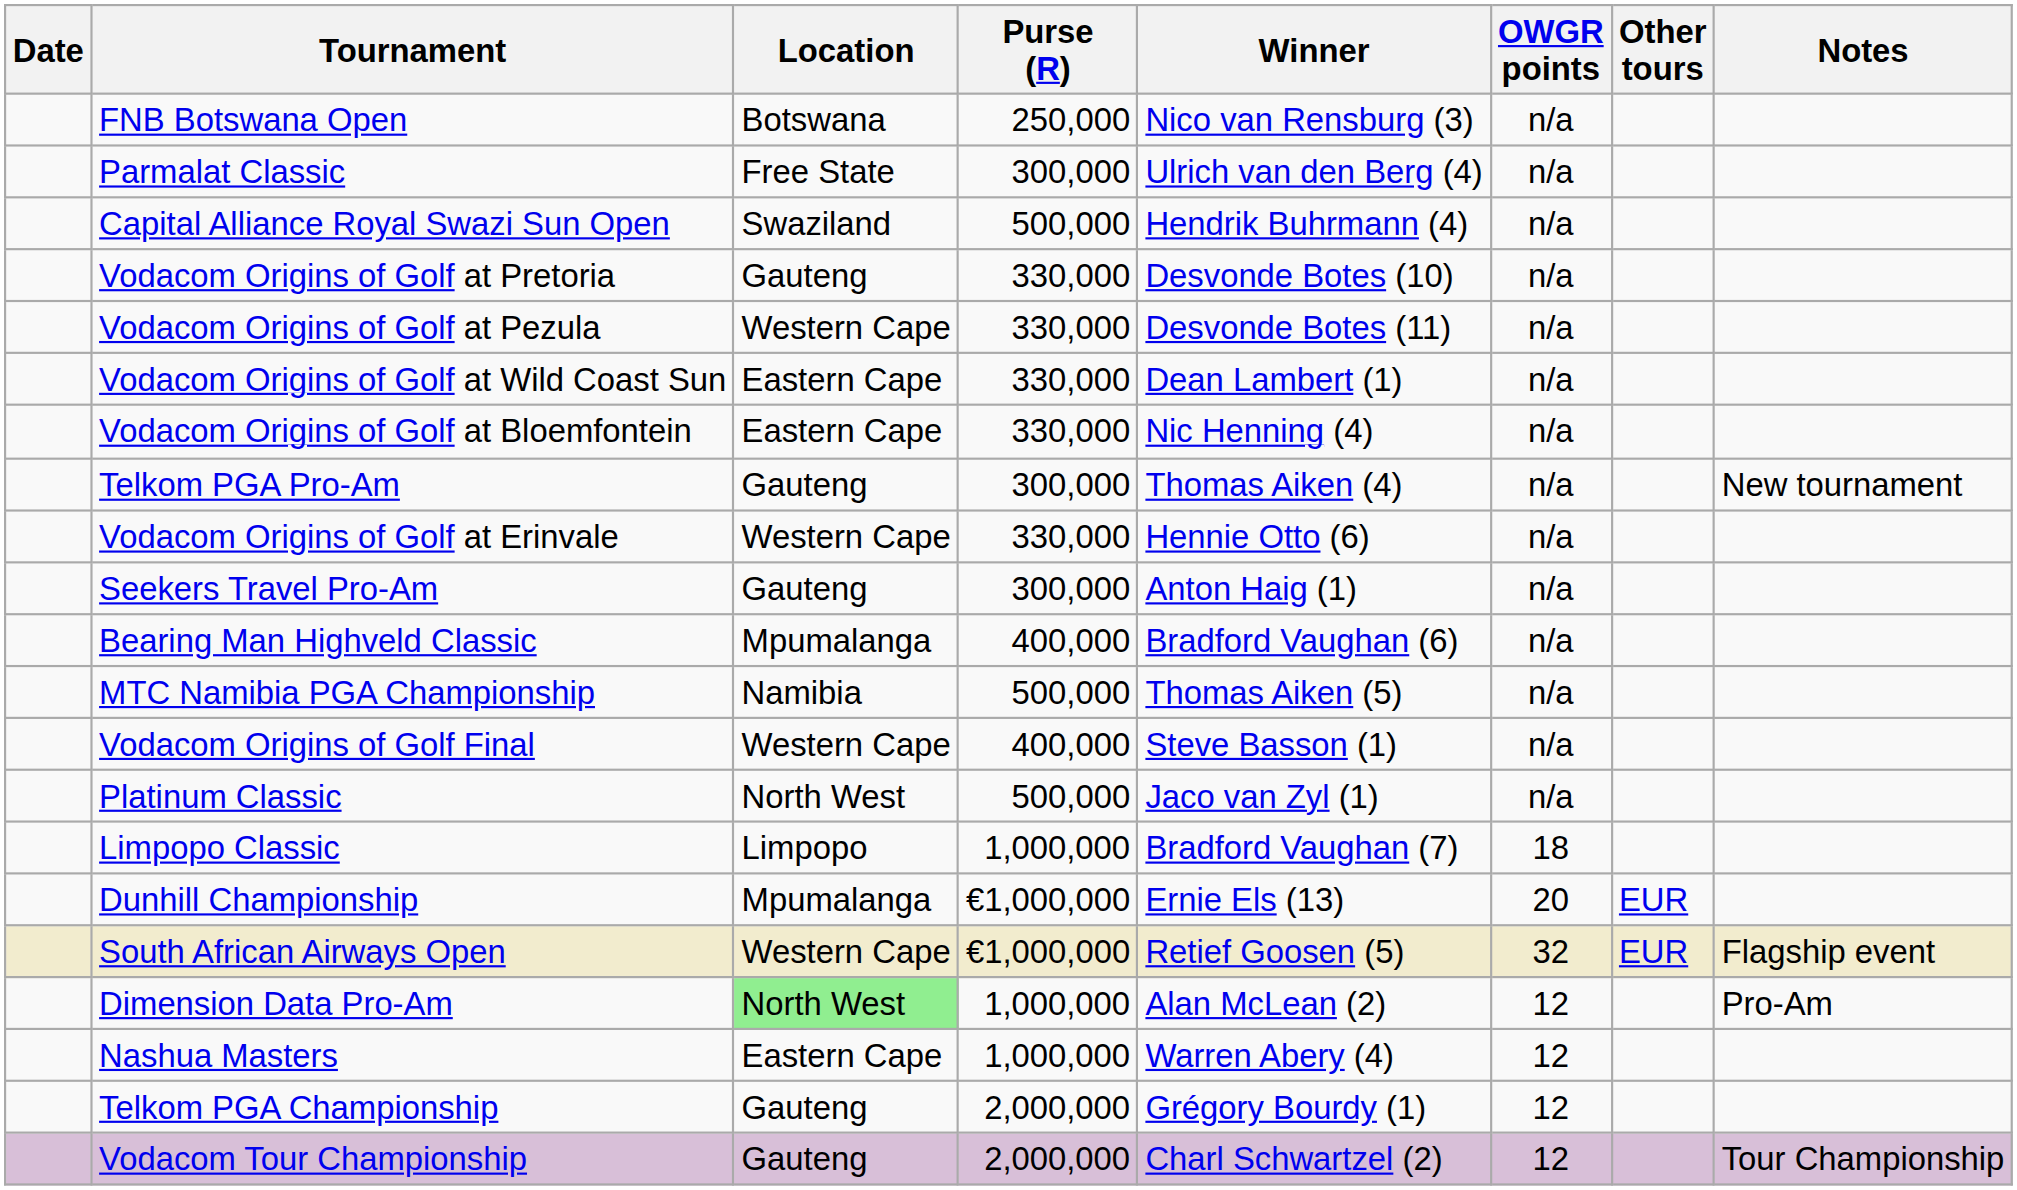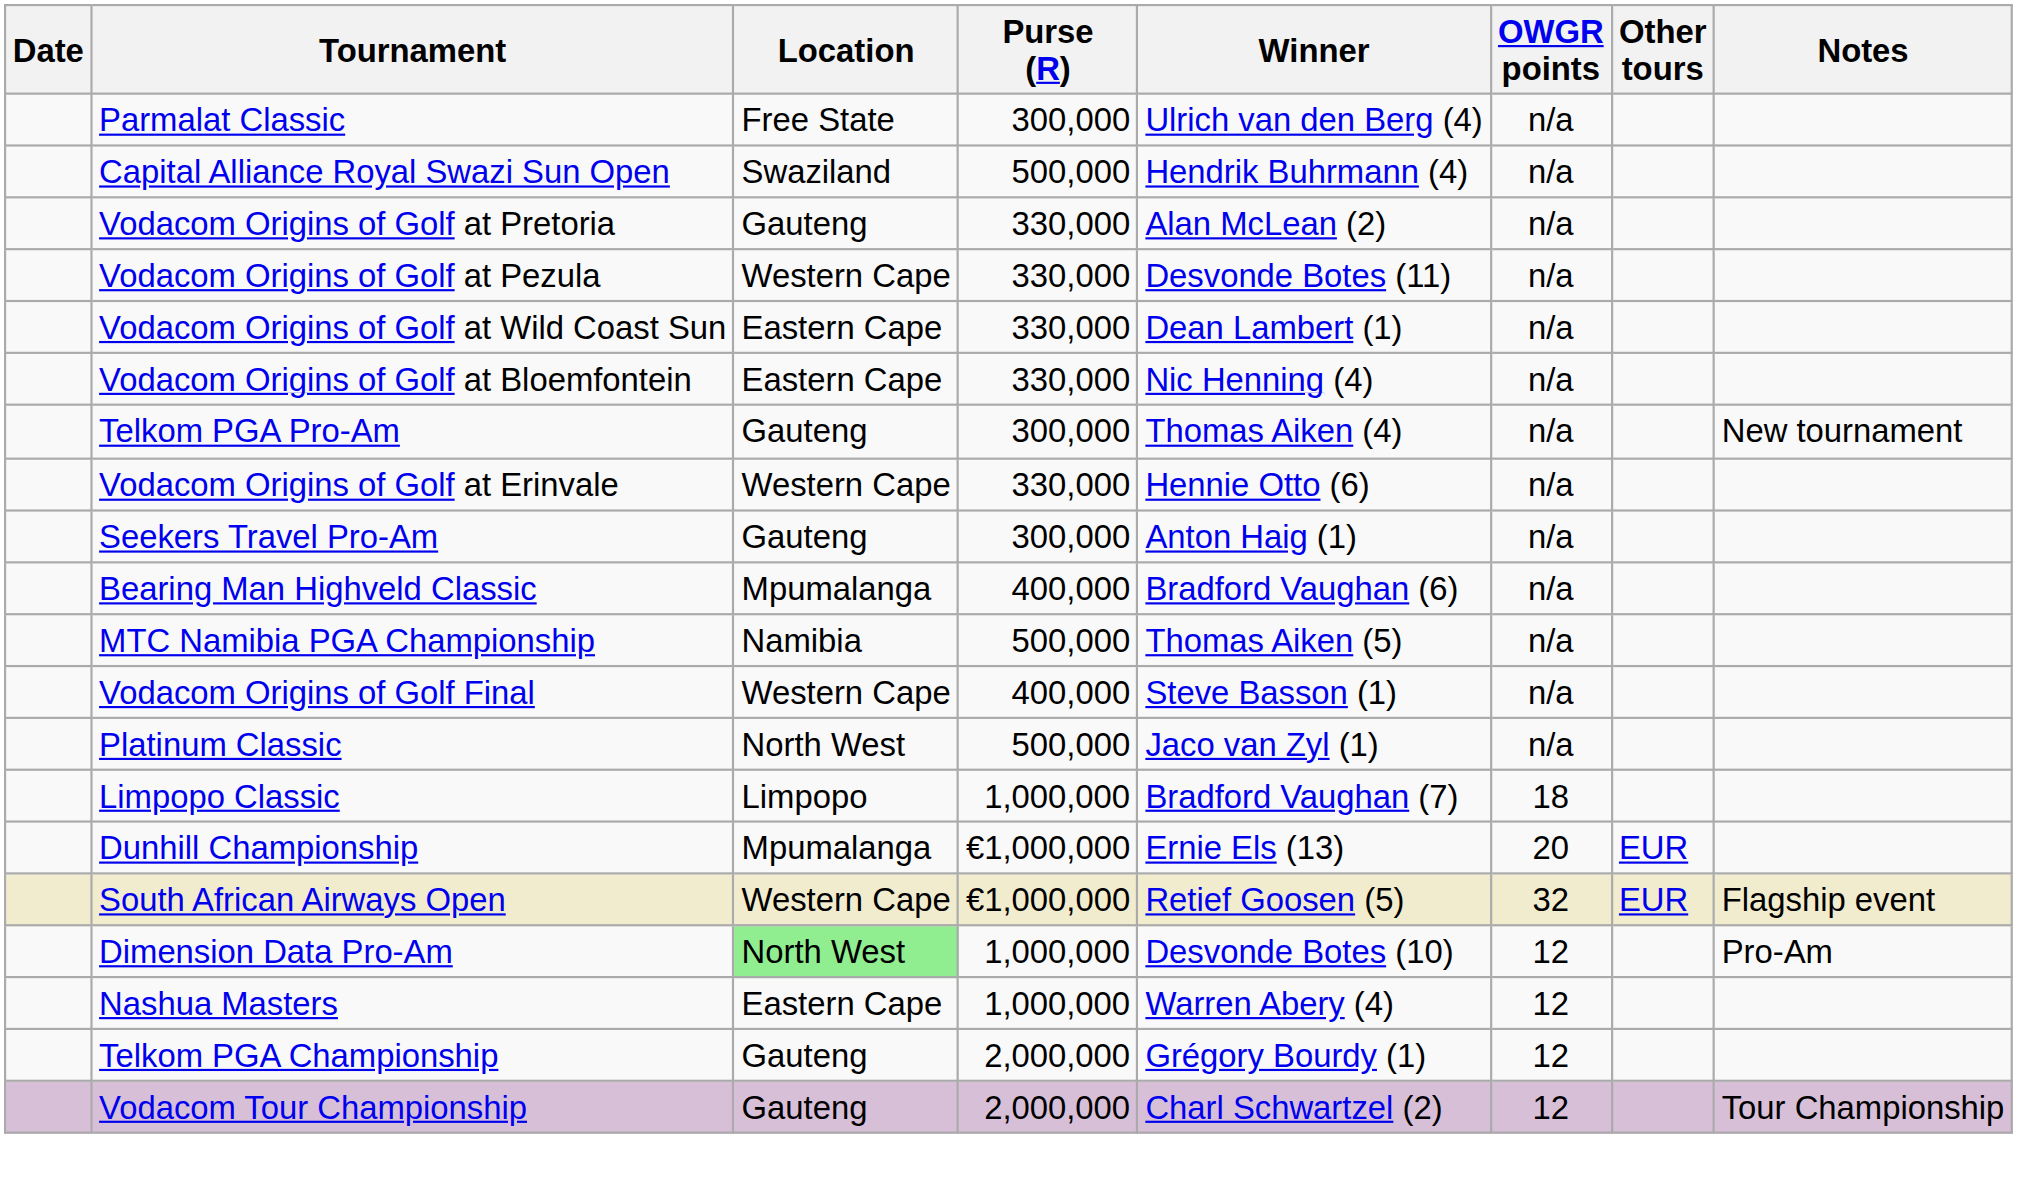 <table class="wikitable" style="font-size:95%">
 <tr>
 <th>Date</th>
 <th>Tournament</th>
 <th>Location</th>
 <th>Purse<br>(<a href='#'>R</a>)</th>
 <th>Winner</th>
 <th><a href='#'>OWGR</a><br>points</th>
 <th>Other<br>tours</th>
 <th>Notes</th>
-</tr>
-<tr>
-<td></td>
-<td><a href='#'>FNB Botswana Open</a></td>
-<td>Botswana</td>
-<td align=right>250,000</td>
-<td> <a href='#'>Nico van Rensburg</a> (3)</td>
-<td align=center>n/a</td>
-<td></td>
-<td></td>
 </tr>
 <tr>
 <td></td>
 <td><a href='#'>Parmalat Classic</a></td>
 <td>Free State</td>
 <td align=right>300,000</td>
 <td> <a href='#'>Ulrich van den Berg</a> (4)</td>
 <td align=center>n/a</td>
 <td></td>
 <td></td>
 </tr>
 <tr>
 <td></td>
 <td><a href='#'>Capital Alliance Royal Swazi Sun Open</a></td>
 <td>Swaziland</td>
 <td align=right>500,000</td>
 <td> <a href='#'>Hendrik Buhrmann</a> (4)</td>
 <td align=center>n/a</td>
 <td></td>
 <td></td>
 </tr>
 <tr>
 <td></td>
 <td><a href='#'>Vodacom Origins of Golf</a> at Pretoria</td>
 <td>Gauteng</td>
 <td align=right>330,000</td>
-<td> <a href='#'>Desvonde Botes</a> (10)</td>
+<td> <a href='#'>Alan McLean</a> (2)</td>
 <td align=center>n/a</td>
 <td></td>
 <td></td>
 </tr>
 <tr>
 <td></td>
 <td><a href='#'>Vodacom Origins of Golf</a> at Pezula</td>
 <td>Western Cape</td>
 <td align=right>330,000</td>
 <td> <a href='#'>Desvonde Botes</a> (11)</td>
 <td align=center>n/a</td>
 <td></td>
 <td></td>
 </tr>
 <tr>
 <td></td>
 <td><a href='#'>Vodacom Origins of Golf</a> at Wild Coast Sun</td>
 <td>Eastern Cape</td>
 <td align=right>330,000</td>
 <td> <a href='#'>Dean Lambert</a> (1)</td>
 <td align=center>n/a</td>
 <td></td>
 <td></td>
 </tr>
 <tr>
 <td></td>
 <td><a href='#'>Vodacom Origins of Golf</a> at Bloemfontein</td>
 <td>Eastern Cape</td>
 <td align=right>330,000</td>
 <td> <a href='#'>Nic Henning</a> (4)</td>
 <td align=center>n/a</td>
 <td></td>
 <td></td>
 </tr>
 <tr>
 <td></td>
 <td><a href='#'>Telkom PGA Pro-Am</a></td>
 <td>Gauteng</td>
 <td align=right>300,000</td>
 <td> <a href='#'>Thomas Aiken</a> (4)</td>
 <td align=center>n/a</td>
 <td></td>
 <td>New tournament</td>
 </tr>
 <tr>
 <td></td>
 <td><a href='#'>Vodacom Origins of Golf</a> at Erinvale</td>
 <td>Western Cape</td>
 <td align=right>330,000</td>
 <td> <a href='#'>Hennie Otto</a> (6)</td>
 <td align=center>n/a</td>
 <td></td>
 <td></td>
 </tr>
 <tr>
 <td></td>
 <td><a href='#'>Seekers Travel Pro-Am</a></td>
 <td>Gauteng</td>
 <td align=right>300,000</td>
 <td> <a href='#'>Anton Haig</a> (1)</td>
 <td align=center>n/a</td>
 <td></td>
 <td></td>
 </tr>
 <tr>
 <td></td>
 <td><a href='#'>Bearing Man Highveld Classic</a></td>
 <td>Mpumalanga</td>
 <td align=right>400,000</td>
 <td> <a href='#'>Bradford Vaughan</a> (6)</td>
 <td align=center>n/a</td>
 <td></td>
 <td></td>
 </tr>
 <tr>
 <td></td>
 <td><a href='#'>MTC Namibia PGA Championship</a></td>
 <td>Namibia</td>
 <td align=right>500,000</td>
 <td> <a href='#'>Thomas Aiken</a> (5)</td>
 <td align=center>n/a</td>
 <td></td>
 <td></td>
 </tr>
 <tr>
 <td></td>
 <td><a href='#'>Vodacom Origins of Golf Final</a></td>
 <td>Western Cape</td>
 <td align=right>400,000</td>
 <td> <a href='#'>Steve Basson</a> (1)</td>
 <td align=center>n/a</td>
 <td></td>
 <td></td>
 </tr>
 <tr>
 <td></td>
 <td><a href='#'>Platinum Classic</a></td>
 <td>North West</td>
 <td align=right>500,000</td>
 <td> <a href='#'>Jaco van Zyl</a> (1)</td>
 <td align=center>n/a</td>
 <td></td>
 <td></td>
 </tr>
 <tr>
 <td></td>
 <td><a href='#'>Limpopo Classic</a></td>
 <td>Limpopo</td>
 <td align=right>1,000,000</td>
 <td> <a href='#'>Bradford Vaughan</a> (7)</td>
 <td align=center>18</td>
 <td></td>
 <td></td>
 </tr>
 <tr>
 <td></td>
 <td><a href='#'>Dunhill Championship</a></td>
 <td>Mpumalanga</td>
 <td align=right>€1,000,000</td>
 <td> <a href='#'>Ernie Els</a> (13)</td>
 <td align=center>20</td>
 <td><a href='#'>EUR</a></td>
 <td></td>
 </tr>
 <tr style="background:#f2ecce;">
 <td></td>
 <td><a href='#'>South African Airways Open</a></td>
 <td>Western Cape</td>
 <td align=right>€1,000,000</td>
 <td> <a href='#'>Retief Goosen</a> (5)</td>
 <td align=center>32</td>
 <td><a href='#'>EUR</a></td>
 <td>Flagship event</td>
 </tr>
 <tr>
 <td></td>
 <td><a href='#'>Dimension Data Pro-Am</a></td>
 <td style="background: lightgreen;">North West</td>
 <td align=right>1,000,000</td>
-<td> <a href='#'>Alan McLean</a> (2)</td>
+<td> <a href='#'>Desvonde Botes</a> (10)</td>
 <td align=center>12</td>
 <td></td>
 <td>Pro-Am</td>
 </tr>
 <tr>
 <td></td>
 <td><a href='#'>Nashua Masters</a></td>
 <td>Eastern Cape</td>
 <td align=right>1,000,000</td>
 <td> <a href='#'>Warren Abery</a> (4)</td>
 <td align=center>12</td>
 <td></td>
 <td></td>
 </tr>
 <tr>
 <td></td>
 <td><a href='#'>Telkom PGA Championship</a></td>
 <td>Gauteng</td>
 <td align=right>2,000,000</td>
 <td> <a href='#'>Grégory Bourdy</a> (1)</td>
 <td align=center>12</td>
 <td></td>
 <td></td>
 </tr>
 <tr style="background:thistle;">
 <td></td>
 <td><a href='#'>Vodacom Tour Championship</a></td>
 <td>Gauteng</td>
 <td align=right>2,000,000</td>
 <td> <a href='#'>Charl Schwartzel</a> (2)</td>
 <td align=center>12</td>
 <td></td>
 <td>Tour Championship</td>
 </tr>
 </table>
